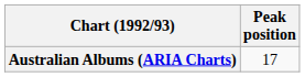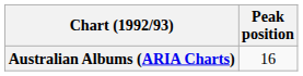 <table class="wikitable plainrowheaders" style="text-align:center">
 <tr>
 <th>Chart (1992/93)</th>
 <th>Peak<br>position</th>
 </tr>
 <tr>
 <th scope="row">Australian Albums (<a href='#'>ARIA Charts</a>)</th>
-<td>17</td>
+<td>16</td>
 </tr>
 </table>
